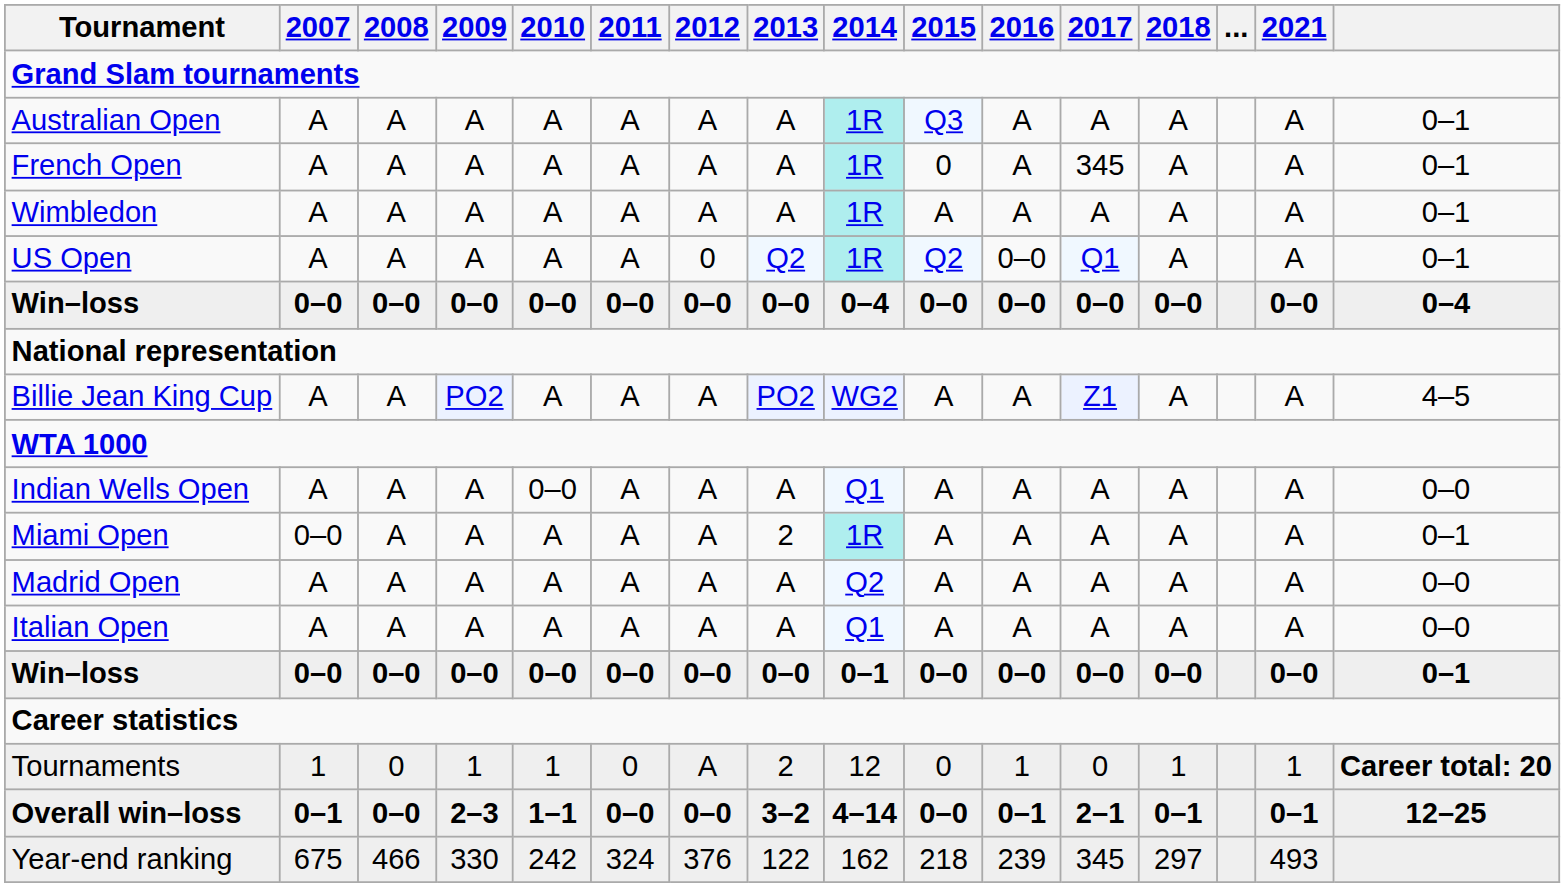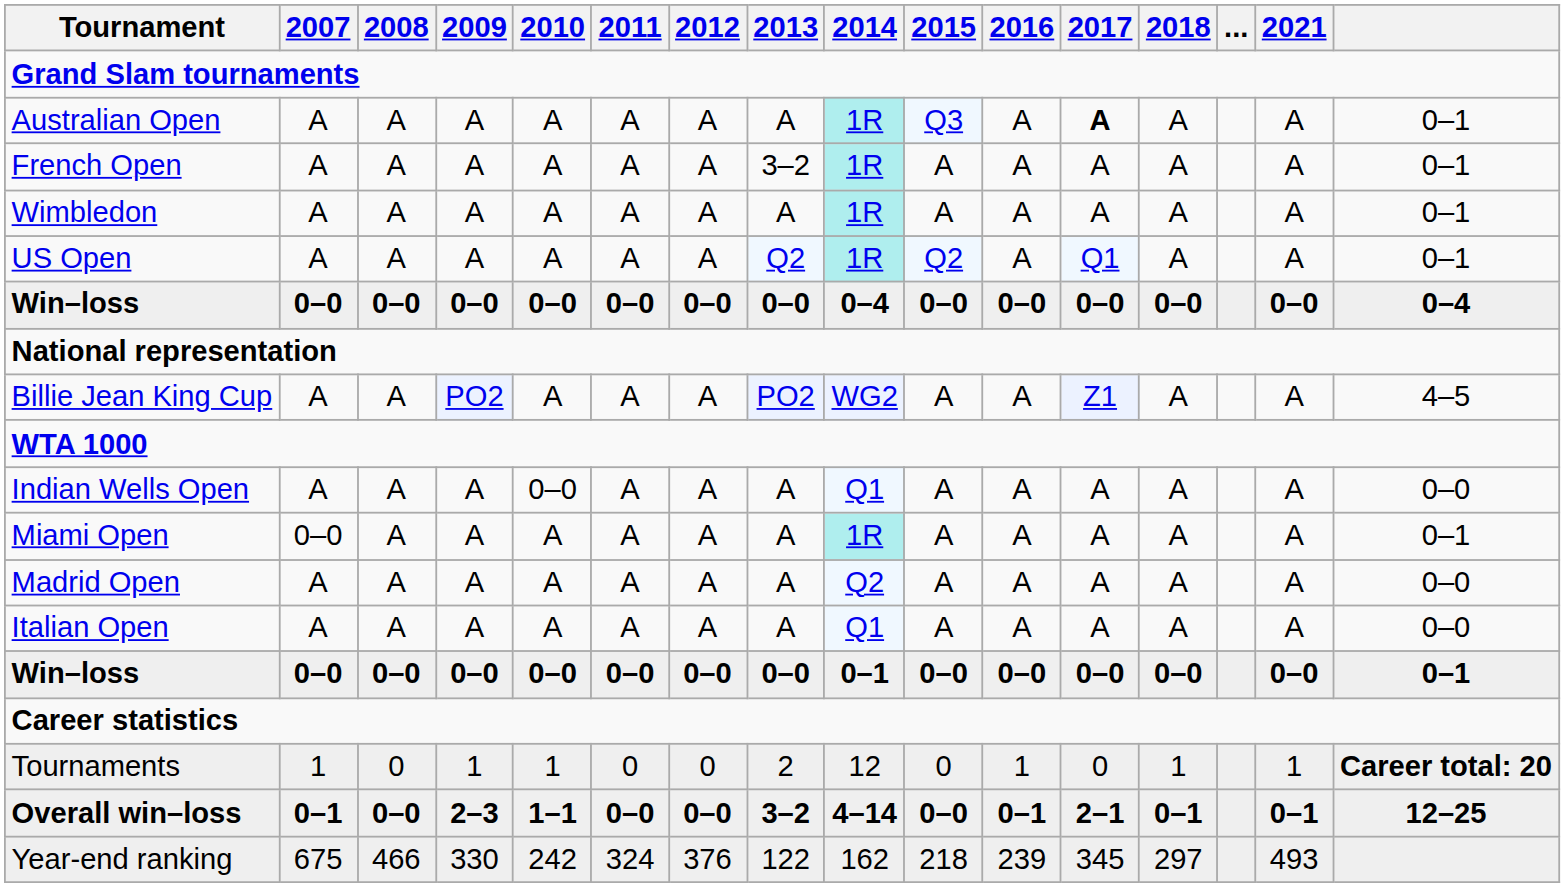 <table class=wikitable nowrap style=text-align:center>
 <tr>
 <th>Tournament</th>
 <th><a href='#'>2007</a></th>
 <th><a href='#'>2008</a></th>
 <th><a href='#'>2009</a></th>
 <th><a href='#'>2010</a></th>
 <th><a href='#'>2011</a></th>
 <th><a href='#'>2012</a></th>
 <th><a href='#'>2013</a></th>
 <th><a href='#'>2014</a></th>
 <th><a href='#'>2015</a></th>
 <th><a href='#'>2016</a></th>
 <th><a href='#'>2017</a></th>
 <th><a href='#'>2018</a></th>
 <th>...</th>
 <th><a href='#'>2021</a></th>
 <th></th>
 </tr>
 <tr>
 <td colspan=20 style=text-align:left><strong><a href='#'>Grand Slam tournaments</a></strong></td>
 </tr>
 <tr>
 <td style=text-align:left><a href='#'>Australian Open</a></td>
 <td>A</td>
 <td>A</td>
 <td>A</td>
 <td>A</td>
 <td>A</td>
 <td>A</td>
 <td>A</td>
 <td style=background:#afeeee><a href='#'>1R</a></td>
 <td style=background:#f0f8ff><a href='#'>Q3</a></td>
 <td>A</td>
-<td>A</td>
+<td><strong>A</strong></td>
 <td>A</td>
 <td></td>
 <td>A</td>
 <td>0–1</td>
 </tr>
 <tr>
 <td style=text-align:left><a href='#'>French Open</a></td>
 <td>A</td>
 <td>A</td>
 <td>A</td>
 <td>A</td>
 <td>A</td>
 <td>A</td>
+<td>3–2</td>
+<td style=background:#afeeee><a href='#'>1R</a></td>
 <td>A</td>
-<td style=background:#afeeee><a href='#'>1R</a></td>
-<td>0</td>
 <td>A</td>
-<td>345</td>
+<td>A</td>
 <td>A</td>
 <td></td>
 <td>A</td>
 <td>0–1</td>
 </tr>
 <tr>
 <td style=text-align:left><a href='#'>Wimbledon</a></td>
 <td>A</td>
 <td>A</td>
 <td>A</td>
 <td>A</td>
 <td>A</td>
 <td>A</td>
 <td>A</td>
 <td style=background:#afeeee><a href='#'>1R</a></td>
 <td>A</td>
 <td>A</td>
 <td>A</td>
 <td>A</td>
 <td></td>
 <td>A</td>
 <td>0–1</td>
 </tr>
 <tr>
 <td style=text-align:left><a href='#'>US Open</a></td>
 <td>A</td>
 <td>A</td>
 <td>A</td>
 <td>A</td>
 <td>A</td>
-<td>0</td>
+<td>A</td>
 <td style=background:#f0f8ff><a href='#'>Q2</a></td>
 <td style=background:#afeeee><a href='#'>1R</a></td>
 <td style=background:#f0f8ff><a href='#'>Q2</a></td>
-<td>0–0</td>
+<td>A</td>
 <td style=background:#f0f8ff><a href='#'>Q1</a></td>
 <td>A</td>
 <td></td>
 <td>A</td>
 <td>0–1</td>
 </tr>
 <tr style=background:#efefef;font-weight:bold>
 <td style=text-align:left>Win–loss</td>
 <td>0–0</td>
 <td>0–0</td>
 <td>0–0</td>
 <td>0–0</td>
 <td>0–0</td>
 <td>0–0</td>
 <td>0–0</td>
 <td>0–4</td>
 <td>0–0</td>
 <td>0–0</td>
 <td>0–0</td>
 <td>0–0</td>
 <td></td>
 <td>0–0</td>
 <td>0–4</td>
 </tr>
 <tr>
 <td colspan=20 style=text-align:left><strong>National representation</strong></td>
 </tr>
 <tr>
 <td style=text-align:left><a href='#'>Billie Jean King Cup</a></td>
 <td>A</td>
 <td>A</td>
 <td style=background:#ecf2ff><a href='#'>PO2</a></td>
 <td>A</td>
 <td>A</td>
 <td>A</td>
 <td style=background:#ecf2ff><a href='#'>PO2</a></td>
 <td style=background:#ecf2ff><a href='#'>WG2</a></td>
 <td>A</td>
 <td>A</td>
 <td style=background:#ecf2ff><a href='#'>Z1</a></td>
 <td>A</td>
 <td></td>
 <td>A</td>
 <td>4–5</td>
 </tr>
 <tr>
 <td colspan=20 style=text-align:left><strong><a href='#'>WTA 1000</a></strong></td>
 </tr>
 <tr>
 <td style=text-align:left><a href='#'>Indian Wells Open</a></td>
 <td>A</td>
 <td>A</td>
 <td>A</td>
 <td>0–0</td>
 <td>A</td>
 <td>A</td>
 <td>A</td>
 <td style=background:#f0f8ff><a href='#'>Q1</a></td>
 <td>A</td>
 <td>A</td>
 <td>A</td>
 <td>A</td>
 <td></td>
 <td>A</td>
 <td>0–0</td>
 </tr>
 <tr>
 <td style=text-align:left><a href='#'>Miami Open</a></td>
 <td>0–0</td>
 <td>A</td>
 <td>A</td>
 <td>A</td>
 <td>A</td>
 <td>A</td>
-<td>2</td>
+<td>A</td>
 <td style=background:#afeeee><a href='#'>1R</a></td>
 <td>A</td>
 <td>A</td>
 <td>A</td>
 <td>A</td>
 <td></td>
 <td>A</td>
 <td>0–1</td>
 </tr>
 <tr>
 <td style=text-align:left><a href='#'>Madrid Open</a></td>
 <td>A</td>
 <td>A</td>
 <td>A</td>
 <td>A</td>
 <td>A</td>
 <td>A</td>
 <td>A</td>
 <td style=background:#f0f8ff><a href='#'>Q2</a></td>
 <td>A</td>
 <td>A</td>
 <td>A</td>
 <td>A</td>
 <td></td>
 <td>A</td>
 <td>0–0</td>
 </tr>
 <tr>
 <td style=text-align:left><a href='#'>Italian Open</a></td>
 <td>A</td>
 <td>A</td>
 <td>A</td>
 <td>A</td>
 <td>A</td>
 <td>A</td>
 <td>A</td>
 <td style=background:#f0f8ff><a href='#'>Q1</a></td>
 <td>A</td>
 <td>A</td>
 <td>A</td>
 <td>A</td>
 <td></td>
 <td>A</td>
 <td>0–0</td>
 </tr>
 <tr style=background:#efefef;font-weight:bold>
 <td style=text-align:left>Win–loss</td>
 <td>0–0</td>
 <td>0–0</td>
 <td>0–0</td>
 <td>0–0</td>
 <td>0–0</td>
 <td>0–0</td>
 <td>0–0</td>
 <td>0–1</td>
 <td>0–0</td>
 <td>0–0</td>
 <td>0–0</td>
 <td>0–0</td>
 <td></td>
 <td>0–0</td>
 <td>0–1</td>
 </tr>
 <tr>
 <td colspan=20 style=text-align:left><strong>Career statistics</strong></td>
 </tr>
 <tr style=background:#efefef>
 <td style=text-align:left>Tournaments</td>
 <td>1</td>
 <td>0</td>
 <td>1</td>
 <td>1</td>
 <td>0</td>
-<td>A</td>
+<td>0</td>
 <td>2</td>
 <td>12</td>
 <td>0</td>
 <td>1</td>
 <td>0</td>
 <td>1</td>
 <td></td>
 <td>1</td>
 <td colspan=3><strong>Career total: 20</strong></td>
 </tr>
 <tr style=background:#efefef;font-weight:bold>
 <td style=text-align:left>Overall win–loss</td>
 <td>0–1</td>
 <td>0–0</td>
 <td>2–3</td>
 <td>1–1</td>
 <td>0–0</td>
 <td>0–0</td>
 <td>3–2</td>
 <td>4–14</td>
 <td>0–0</td>
 <td>0–1</td>
 <td>2–1</td>
 <td>0–1</td>
 <td></td>
 <td>0–1</td>
 <td>12–25</td>
 </tr>
 <tr style=background:#efefef>
 <td style=text-align:left>Year-end ranking</td>
 <td>675</td>
 <td>466</td>
 <td>330</td>
 <td>242</td>
 <td>324</td>
 <td>376</td>
 <td>122</td>
 <td>162</td>
 <td>218</td>
 <td>239</td>
 <td>345</td>
 <td>297</td>
 <td></td>
 <td>493</td>
 <td colspan=3></td>
 </tr>
 </table>
